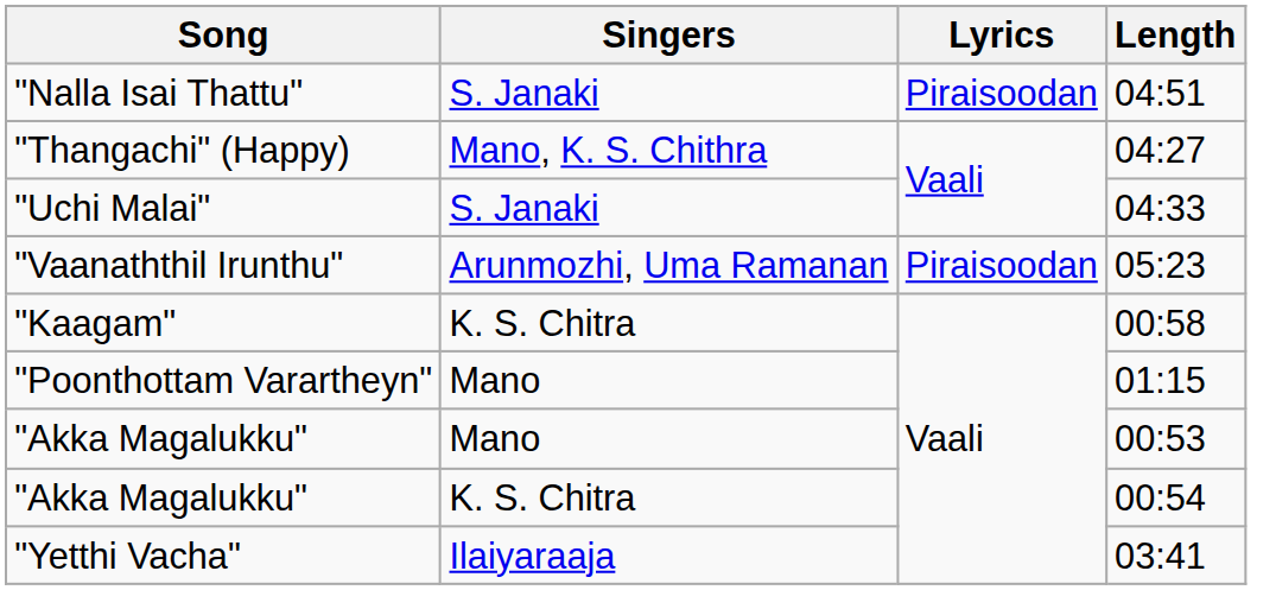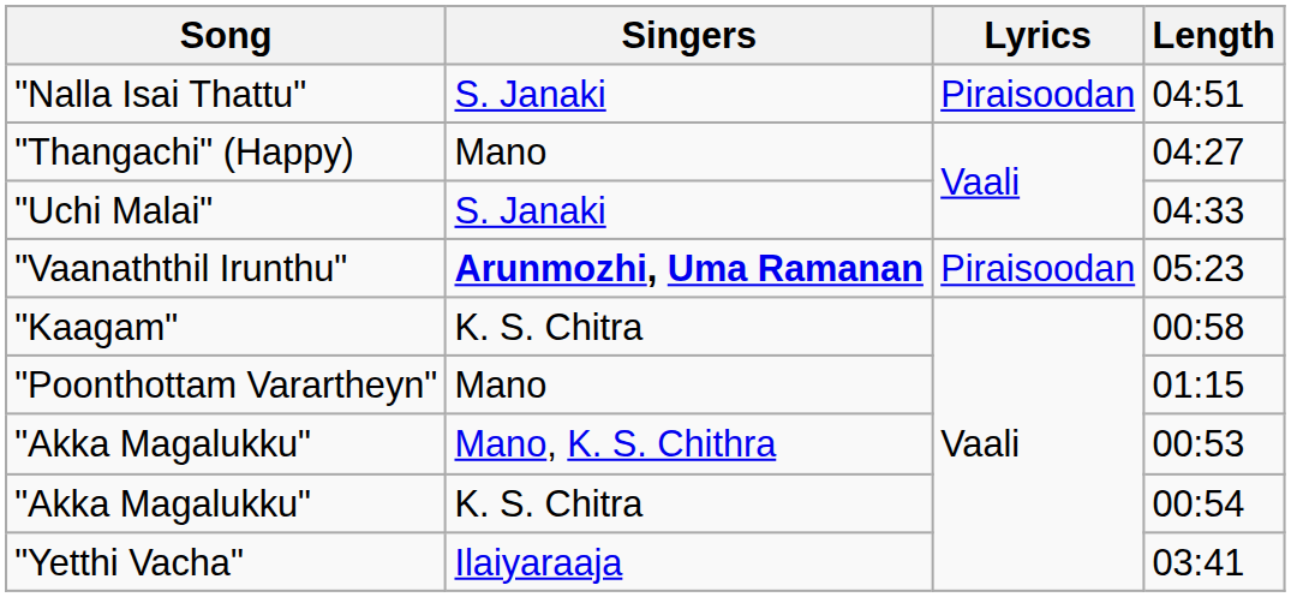 <table class="wikitable" style="font-size:95%;">
 <tr>
 <th>Song</th>
 <th>Singers</th>
 <th>Lyrics</th>
 <th>Length</th>
 </tr>
 <tr>
 <td>"Nalla Isai Thattu"</td>
 <td><a href='#'>S. Janaki</a></td>
 <td><a href='#'>Piraisoodan</a></td>
 <td>04:51</td>
 </tr>
 <tr>
 <td>"Thangachi" (Happy)</td>
-<td><a href='#'>Mano</a>, <a href='#'>K. S. Chithra</a></td>
+<td>Mano</td>
 <td rowspan=2><a href='#'>Vaali</a></td>
 <td>04:27</td>
 </tr>
 <tr>
 <td>"Uchi Malai"</td>
 <td><a href='#'>S. Janaki</a></td>
 <td>04:33</td>
 </tr>
 <tr>
 <td>"Vaanaththil Irunthu"</td>
-<td><a href='#'>Arunmozhi</a>, <a href='#'>Uma Ramanan</a></td>
+<td><strong><a href='#'>Arunmozhi</a>, <a href='#'>Uma Ramanan</a></strong></td>
 <td><a href='#'>Piraisoodan</a></td>
 <td>05:23</td>
 </tr>
 <tr>
 <td>"Kaagam"</td>
 <td>K. S. Chitra</td>
 <td rowspan=5>Vaali</td>
 <td>00:58</td>
 </tr>
 <tr>
 <td>"Poonthottam Varartheyn"</td>
 <td>Mano</td>
 <td>01:15</td>
 </tr>
 <tr>
 <td>"Akka Magalukku"</td>
-<td>Mano</td>
+<td><a href='#'>Mano</a>, <a href='#'>K. S. Chithra</a></td>
 <td>00:53</td>
 </tr>
 <tr>
 <td>"Akka Magalukku"</td>
 <td>K. S. Chitra</td>
 <td>00:54</td>
 </tr>
 <tr>
 <td>"Yetthi Vacha"</td>
 <td><a href='#'>Ilaiyaraaja</a></td>
 <td>03:41</td>
 </tr>
 </table>
